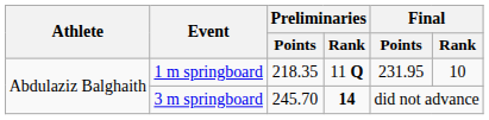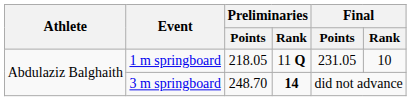 <table class=wikitable style=font-size:90%;text-align:center>
 <tr>
 <th rowspan="2">Athlete</th>
 <th rowspan="2">Event</th>
 <th colspan="2">Preliminaries</th>
 <th colspan="2">Final</th>
 </tr>
 <tr style="font-size:95%">
 <th>Points</th>
 <th>Rank</th>
 <th>Points</th>
 <th>Rank</th>
 </tr>
 <tr>
 <td align=left rowspan=2>Abdulaziz Balghaith</td>
 <td align=left><a href='#'>1 m springboard</a></td>
-<td>218.35</td>
+<td>218.05</td>
 <td>11 <strong>Q</strong></td>
-<td>231.95</td>
+<td>231.05</td>
 <td>10</td>
 </tr>
 <tr>
 <td align=left><a href='#'>3 m springboard</a></td>
-<td>245.70</td>
+<td>248.70</td>
 <td><strong>14</strong></td>
 <td colspan=2>did not advance</td>
 </tr>
 </table>
